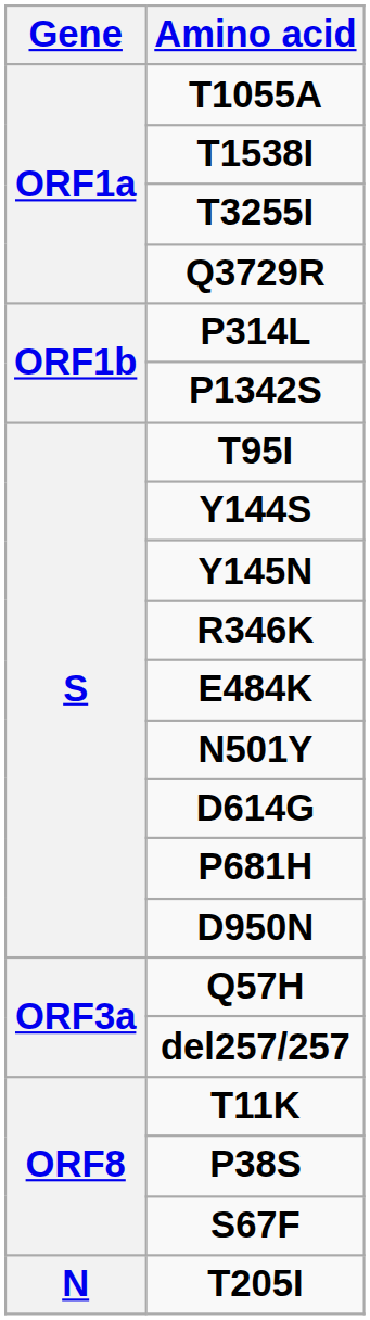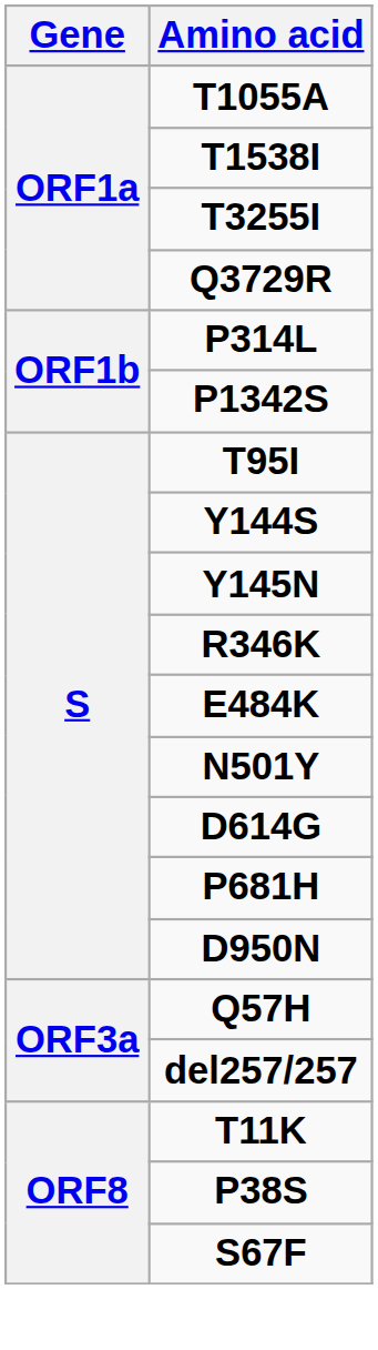 <table class="wikitable mw-collapsible autocollapse" "align="center" style="text-align: center">
 <tr>
 <th><a href='#'>Gene</a></th>
 <th><a href='#'>Amino acid</a></th>
 </tr>
 <tr>
 <th rowspan="4"><a href='#'>ORF1a</a></th>
 <td><strong>T1055A</strong></td>
 </tr>
 <tr>
 <td><strong>T1538I</strong></td>
 </tr>
 <tr>
 <td><strong>T3255I</strong></td>
 </tr>
 <tr>
 <td><strong>Q3729R</strong></td>
 </tr>
 <tr>
 <th rowspan="2"><a href='#'>ORF1b</a></th>
 <td><strong>P314L</strong></td>
 </tr>
 <tr>
 <td><strong>P1342S</strong></td>
 </tr>
 <tr>
 <th rowspan="9"><a href='#'>S</a></th>
 <td><strong>T95I</strong></td>
 </tr>
 <tr>
 <td><strong>Y144S</strong></td>
 </tr>
 <tr>
 <td><strong>Y145N</strong></td>
 </tr>
 <tr>
 <td><strong>R346K</strong></td>
 </tr>
 <tr>
 <td><strong>E484K</strong></td>
 </tr>
 <tr>
 <td><strong>N501Y</strong></td>
 </tr>
 <tr>
 <td><strong>D614G</strong></td>
 </tr>
 <tr>
 <td><strong>P681H</strong></td>
 </tr>
 <tr>
 <td><strong>D950N</strong></td>
 </tr>
 <tr>
 <th rowspan="2"><a href='#'>ORF3a</a></th>
 <td><strong>Q57H</strong></td>
 </tr>
 <tr>
 <td><strong>del257/257</strong></td>
 </tr>
 <tr>
 <th rowspan="3"><a href='#'>ORF8</a></th>
 <td><strong>T11K</strong></td>
 </tr>
 <tr>
 <td><strong>P38S</strong></td>
 </tr>
 <tr>
 <td><strong>S67F</strong></td>
 </tr>
-<tr>
-<th rowspan="1"><a href='#'>N</a></th>
-<td><strong>T205I</strong></td>
-</tr>
 </table>
